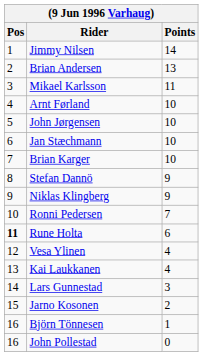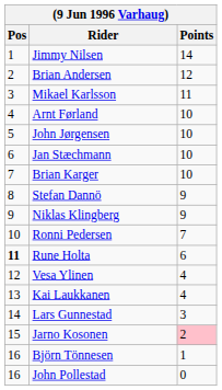 <table class="wikitable">
 <tr>
 <th colspan="6">(9 Jun 1996  <a href='#'>Varhaug</a>)</th>
 </tr>
 <tr>
 <th width=20>Pos</th>
 <th width=180>Rider</th>
 <th width=40>Points</th>
 </tr>
 <tr>
 <td>1</td>
 <td style="text-align:left;"> <a href='#'>Jimmy Nilsen</a></td>
 <td>14</td>
 </tr>
 <tr>
 <td>2</td>
 <td style="text-align:left;"> <a href='#'>Brian Andersen</a></td>
-<td>13</td>
+<td>12</td>
 </tr>
 <tr>
 <td>3</td>
 <td style="text-align:left;"> <a href='#'>Mikael Karlsson</a></td>
 <td>11</td>
 </tr>
 <tr>
 <td>4</td>
 <td style="text-align:left;"> <a href='#'>Arnt Førland</a></td>
 <td>10</td>
 </tr>
 <tr>
 <td>5</td>
 <td style="text-align:left;"> <a href='#'>John Jørgensen</a></td>
 <td>10</td>
 </tr>
 <tr>
 <td>6</td>
 <td style="text-align:left;"> <a href='#'>Jan Stæchmann</a></td>
 <td>10</td>
 </tr>
 <tr>
 <td>7</td>
 <td style="text-align:left;"> <a href='#'>Brian Karger</a></td>
 <td>10</td>
 </tr>
 <tr>
 <td>8</td>
 <td style="text-align:left;"> <a href='#'>Stefan Dannö</a></td>
 <td>9</td>
 </tr>
 <tr>
 <td>9</td>
 <td style="text-align:left;"> <a href='#'>Niklas Klingberg</a></td>
 <td>9</td>
 </tr>
 <tr>
 <td>10</td>
 <td style="text-align:left;"> <a href='#'>Ronni Pedersen</a></td>
 <td>7</td>
 </tr>
 <tr>
 <td><strong>11</strong></td>
 <td style="text-align:left;"> <a href='#'>Rune Holta</a></td>
 <td>6</td>
 </tr>
 <tr>
 <td>12</td>
 <td style="text-align:left;"> <a href='#'>Vesa Ylinen</a></td>
 <td>4</td>
 </tr>
 <tr>
 <td>13</td>
 <td style="text-align:left;"> <a href='#'>Kai Laukkanen</a></td>
 <td>4</td>
 </tr>
 <tr>
 <td>14</td>
 <td style="text-align:left;"> <a href='#'>Lars Gunnestad</a></td>
 <td>3</td>
 </tr>
 <tr>
 <td>15</td>
 <td style="text-align:left;"> <a href='#'>Jarno Kosonen</a></td>
-<td>2</td>
+<td style="background: pink;">2</td>
 </tr>
 <tr>
 <td>16</td>
 <td style="text-align:left;"> <a href='#'>Björn Tönnesen</a></td>
 <td>1</td>
 </tr>
 <tr>
 <td>16</td>
 <td style="text-align:left;"> <a href='#'>John Pollestad</a></td>
 <td>0</td>
 </tr>
 </table>
